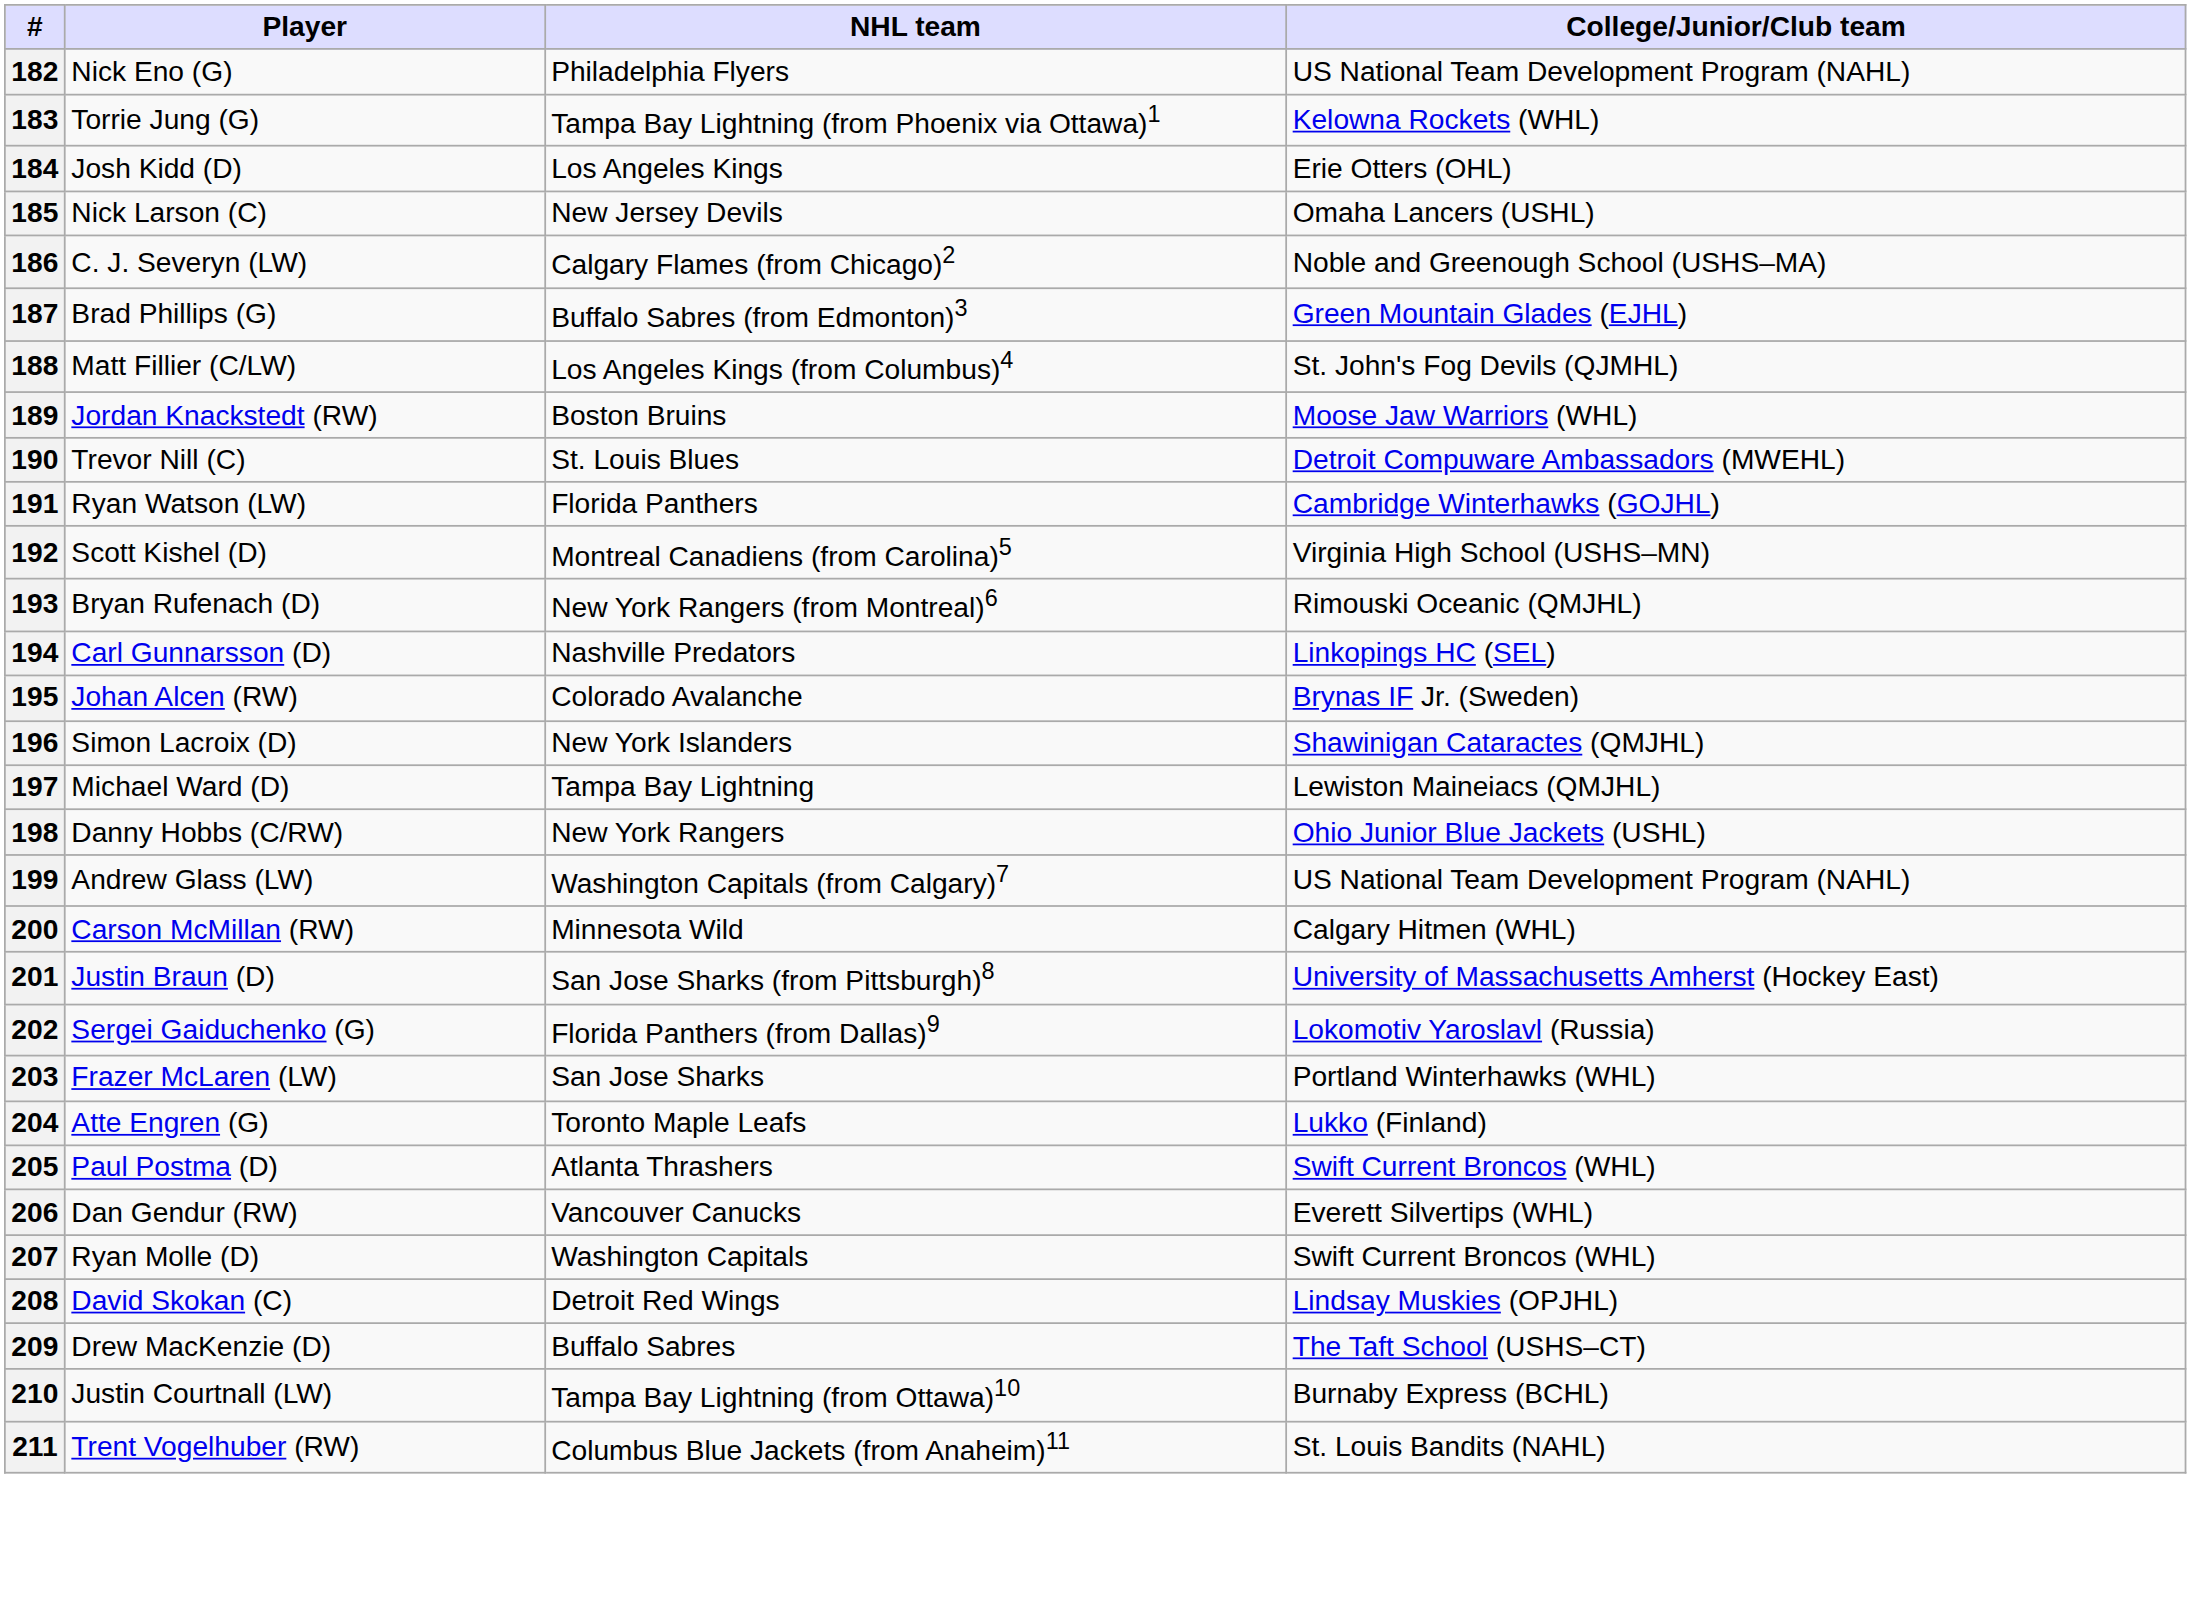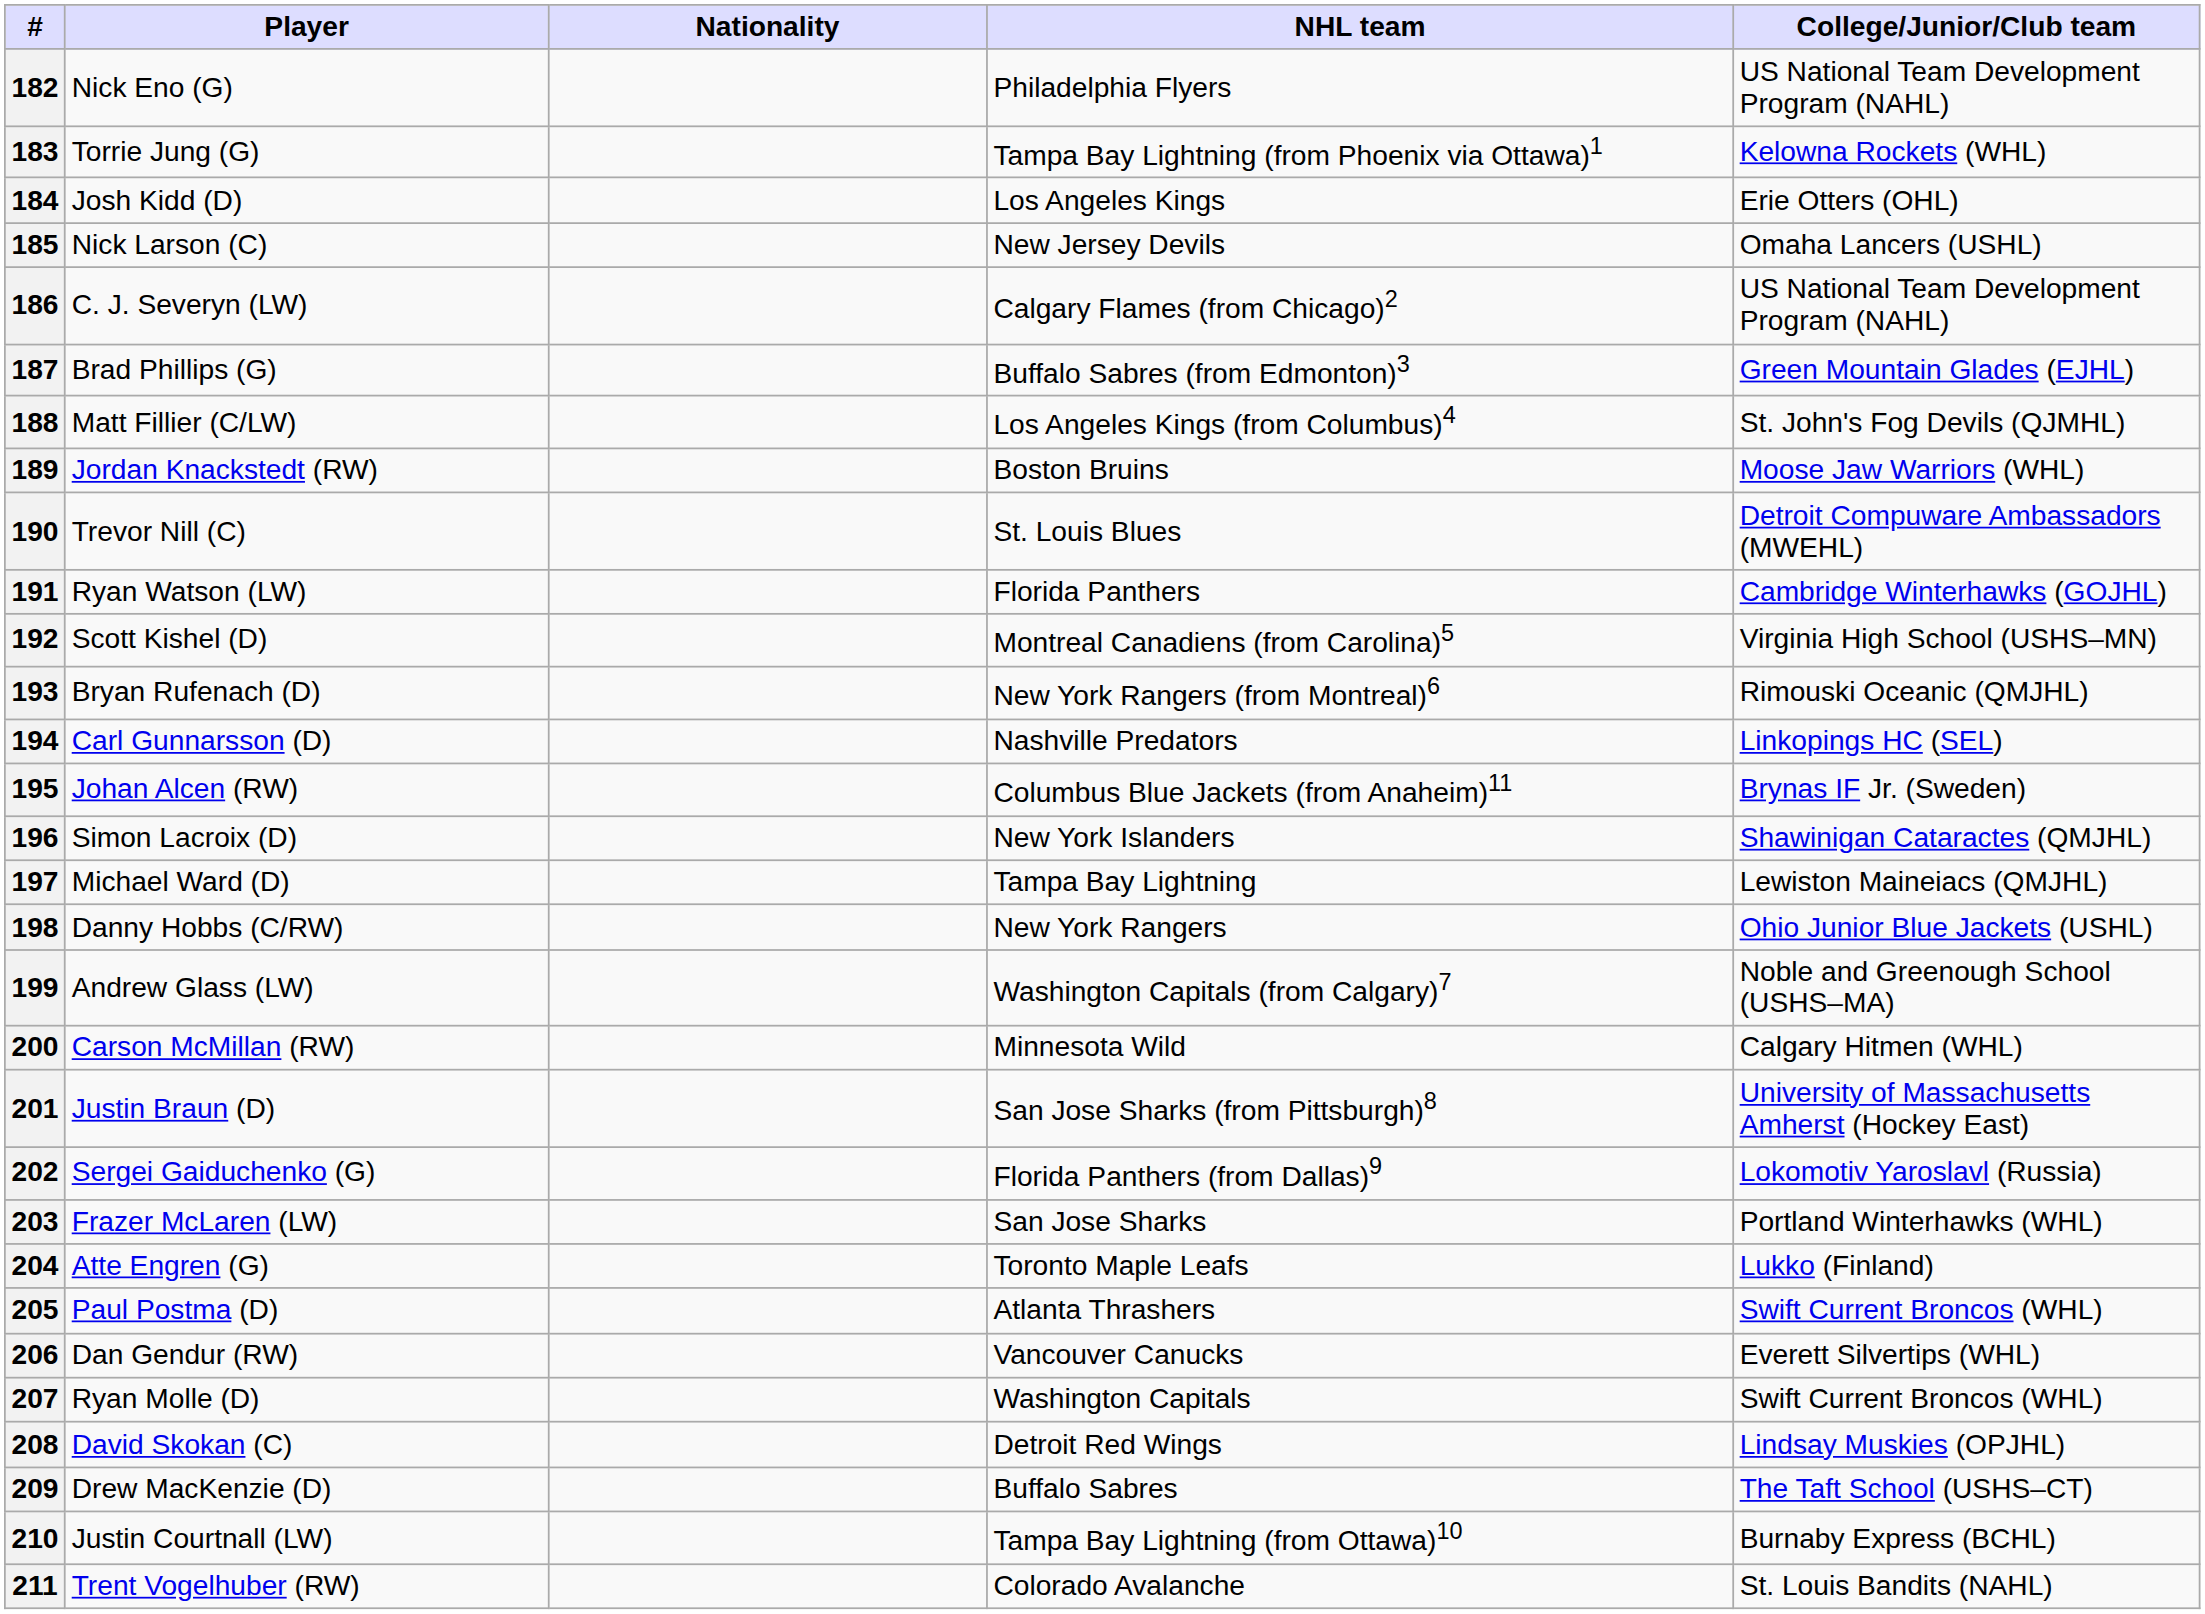 <table class="wikitable">
 <tr>
 <th style="background:#ddf; width:2.75%;">#</th>
 <th style="background:#ddf; width:22.0%;">Player</th>
+<th style="background:#ddf; width:20.0%;">Nationality</th>
 <th style="background:#ddf; width:34.0%;">NHL team</th>
 <th style="background:#ddf; width:100.0%;">College/Junior/Club team</th>
 </tr>
 <tr>
 <th>182</th>
 <td>Nick Eno (G)</td>
+<td></td>
 <td>Philadelphia Flyers</td>
 <td>US National Team Development Program (NAHL)</td>
 </tr>
 <tr>
 <th>183</th>
 <td>Torrie Jung (G)</td>
+<td></td>
 <td>Tampa Bay Lightning (from Phoenix via Ottawa)<sup>1</sup></td>
 <td><a href='#'>Kelowna Rockets</a> (WHL)</td>
 </tr>
 <tr>
 <th>184</th>
 <td>Josh Kidd (D)</td>
+<td></td>
 <td>Los Angeles Kings</td>
 <td>Erie Otters (OHL)</td>
 </tr>
 <tr>
 <th>185</th>
 <td>Nick Larson (C)</td>
+<td></td>
 <td>New Jersey Devils</td>
 <td>Omaha Lancers (USHL)</td>
 </tr>
 <tr>
 <th>186</th>
 <td>C. J. Severyn (LW)</td>
+<td></td>
 <td>Calgary Flames (from Chicago)<sup>2</sup></td>
-<td>Noble and Greenough School (USHS–MA)</td>
+<td>US National Team Development Program (NAHL)</td>
 </tr>
 <tr>
 <th>187</th>
 <td>Brad Phillips (G)</td>
+<td></td>
 <td>Buffalo Sabres (from Edmonton)<sup>3</sup></td>
 <td><a href='#'>Green Mountain Glades</a> (<a href='#'>EJHL</a>)</td>
 </tr>
 <tr>
 <th>188</th>
 <td>Matt Fillier (C/LW)</td>
+<td></td>
 <td>Los Angeles Kings (from Columbus)<sup>4</sup></td>
 <td>St. John's Fog Devils (QJMHL)</td>
 </tr>
 <tr>
 <th>189</th>
 <td><a href='#'>Jordan Knackstedt</a> (RW)</td>
+<td></td>
 <td>Boston Bruins</td>
 <td><a href='#'>Moose Jaw Warriors</a> (WHL)</td>
 </tr>
 <tr>
 <th>190</th>
 <td>Trevor Nill (C)</td>
+<td></td>
 <td>St. Louis Blues</td>
 <td><a href='#'>Detroit Compuware Ambassadors</a> (MWEHL)</td>
 </tr>
 <tr>
 <th>191</th>
 <td>Ryan Watson (LW)</td>
+<td></td>
 <td>Florida Panthers</td>
 <td><a href='#'>Cambridge Winterhawks</a> (<a href='#'>GOJHL</a>)</td>
 </tr>
 <tr>
 <th>192</th>
 <td>Scott Kishel (D)</td>
+<td></td>
 <td>Montreal Canadiens (from Carolina)<sup>5</sup></td>
 <td>Virginia High School (USHS–MN)</td>
 </tr>
 <tr>
 <th>193</th>
 <td>Bryan Rufenach (D)</td>
+<td></td>
 <td>New York Rangers (from Montreal)<sup>6</sup></td>
 <td>Rimouski Oceanic (QMJHL)</td>
 </tr>
 <tr>
 <th>194</th>
 <td><a href='#'>Carl Gunnarsson</a> (D)</td>
+<td></td>
 <td>Nashville Predators</td>
 <td><a href='#'>Linkopings HC</a> (<a href='#'>SEL</a>)</td>
 </tr>
 <tr>
 <th>195</th>
 <td><a href='#'>Johan Alcen</a> (RW)</td>
-<td>Colorado Avalanche</td>
+<td></td>
+<td>Columbus Blue Jackets (from Anaheim)<sup>11</sup></td>
 <td><a href='#'>Brynas IF</a> Jr. (Sweden)</td>
 </tr>
 <tr>
 <th>196</th>
 <td>Simon Lacroix (D)</td>
+<td></td>
 <td>New York Islanders</td>
 <td><a href='#'>Shawinigan Cataractes</a> (QMJHL)</td>
 </tr>
 <tr>
 <th>197</th>
 <td>Michael Ward (D)</td>
+<td></td>
 <td>Tampa Bay Lightning</td>
 <td>Lewiston Maineiacs (QMJHL)</td>
 </tr>
 <tr>
 <th>198</th>
 <td>Danny Hobbs (C/RW)</td>
+<td></td>
 <td>New York Rangers</td>
 <td><a href='#'>Ohio Junior Blue Jackets</a> (USHL)</td>
 </tr>
 <tr>
 <th>199</th>
 <td>Andrew Glass (LW)</td>
+<td></td>
 <td>Washington Capitals (from Calgary)<sup>7</sup></td>
-<td>US National Team Development Program (NAHL)</td>
+<td>Noble and Greenough School (USHS–MA)</td>
 </tr>
 <tr>
 <th>200</th>
 <td><a href='#'>Carson McMillan</a> (RW)</td>
+<td></td>
 <td>Minnesota Wild</td>
 <td>Calgary Hitmen (WHL)</td>
 </tr>
 <tr>
 <th>201</th>
 <td><a href='#'>Justin Braun</a> (D)</td>
+<td></td>
 <td>San Jose Sharks (from Pittsburgh)<sup>8</sup></td>
 <td><a href='#'>University of Massachusetts Amherst</a> (Hockey East)</td>
 </tr>
 <tr>
 <th>202</th>
 <td><a href='#'>Sergei Gaiduchenko</a> (G)</td>
+<td></td>
 <td>Florida Panthers (from Dallas)<sup>9</sup></td>
 <td><a href='#'>Lokomotiv Yaroslavl</a> (Russia)</td>
 </tr>
 <tr>
 <th>203</th>
 <td><a href='#'>Frazer McLaren</a> (LW)</td>
+<td></td>
 <td>San Jose Sharks</td>
 <td>Portland Winterhawks (WHL)</td>
 </tr>
 <tr>
 <th>204</th>
 <td><a href='#'>Atte Engren</a> (G)</td>
+<td></td>
 <td>Toronto Maple Leafs</td>
 <td><a href='#'>Lukko</a> (Finland)</td>
 </tr>
 <tr>
 <th>205</th>
 <td><a href='#'>Paul Postma</a> (D)</td>
+<td></td>
 <td>Atlanta Thrashers</td>
 <td><a href='#'>Swift Current Broncos</a> (WHL)</td>
 </tr>
 <tr>
 <th>206</th>
 <td>Dan Gendur (RW)</td>
+<td></td>
 <td>Vancouver Canucks</td>
 <td>Everett Silvertips (WHL)</td>
 </tr>
 <tr>
 <th>207</th>
 <td>Ryan Molle (D)</td>
+<td></td>
 <td>Washington Capitals</td>
 <td>Swift Current Broncos (WHL)</td>
 </tr>
 <tr>
 <th>208</th>
 <td><a href='#'>David Skokan</a> (C)</td>
+<td></td>
 <td>Detroit Red Wings</td>
 <td><a href='#'>Lindsay Muskies</a> (OPJHL)</td>
 </tr>
 <tr>
 <th>209</th>
 <td>Drew MacKenzie (D)</td>
+<td></td>
 <td>Buffalo Sabres</td>
 <td><a href='#'>The Taft School</a> (USHS–CT)</td>
 </tr>
 <tr>
 <th>210</th>
 <td>Justin Courtnall (LW)</td>
+<td></td>
 <td>Tampa Bay Lightning (from Ottawa)<sup>10</sup></td>
 <td>Burnaby Express (BCHL)</td>
 </tr>
 <tr>
 <th>211</th>
 <td><a href='#'>Trent Vogelhuber</a> (RW)</td>
-<td>Columbus Blue Jackets (from Anaheim)<sup>11</sup></td>
+<td></td>
+<td>Colorado Avalanche</td>
 <td>St. Louis Bandits (NAHL)</td>
 </tr>
 </table>
